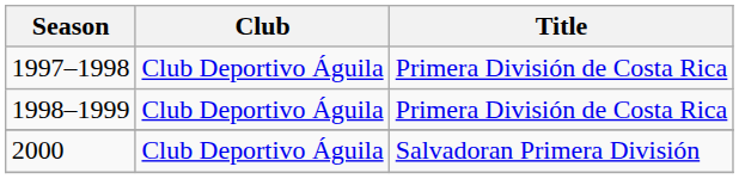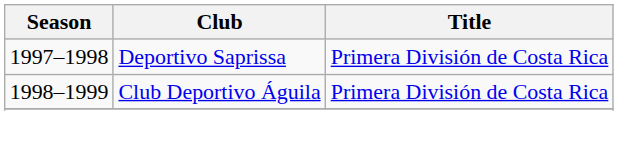 <table class="wikitable">
 <tr>
 <th>Season</th>
 <th>Club</th>
 <th>Title</th>
 </tr>
 <tr>
 <td>1997–1998</td>
-<td><a href='#'>Club Deportivo Águila</a></td>
+<td><a href='#'>Deportivo Saprissa</a></td>
 <td><a href='#'>Primera División de Costa Rica</a></td>
 </tr>
 <tr>
 <td>1998–1999</td>
 <td><a href='#'>Club Deportivo Águila</a></td>
 <td><a href='#'>Primera División de Costa Rica</a></td>
 </tr>
 <tr>
 </tr>
 <tr>
-<td>2000</td>
-<td><a href='#'>Club Deportivo Águila</a></td>
-<td><a href='#'>Salvadoran Primera División</a></td>
-</tr>
-<tr>
 </tr>
 </table>
